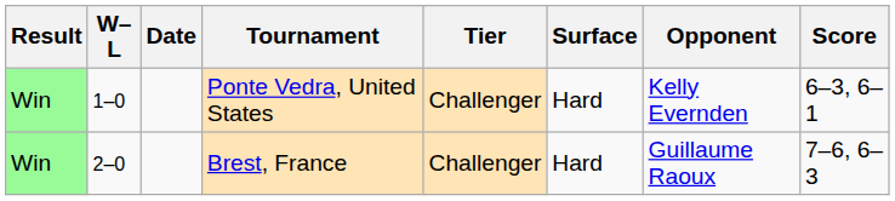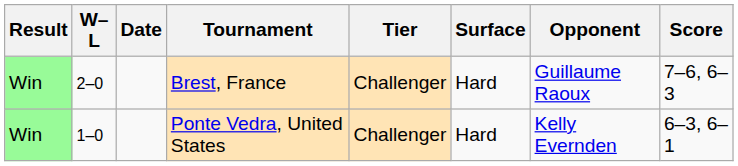 <table class="sortable wikitable">
 <tr>
 <th>Result</th>
 <th class="unsortable">W–L</th>
 <th>Date</th>
 <th>Tournament</th>
 <th>Tier</th>
 <th>Surface</th>
 <th>Opponent</th>
 <th class="unsortable">Score</th>
 </tr>
 <tr>
 <td style="background:#98fb98;">Win</td>
+<td><small>2–0</small></td>
+<td></td>
+<td style="background:moccasin;"><a href='#'>Brest</a>, France</td>
+<td style="background:moccasin;">Challenger</td>
+<td>Hard</td>
+<td> <a href='#'>Guillaume Raoux</a></td>
+<td>7–6, 6–3</td>
+</tr>
+<tr>
+<td style="background:#98fb98;">Win</td>
 <td><small>1–0</small></td>
 <td></td>
 <td style="background:moccasin;"><a href='#'>Ponte Vedra</a>, United States</td>
 <td style="background:moccasin;">Challenger</td>
 <td>Hard</td>
 <td> <a href='#'>Kelly Evernden</a></td>
 <td>6–3, 6–1</td>
 </tr>
-<tr>
-<td style="background:#98fb98;">Win</td>
-<td><small>2–0</small></td>
-<td></td>
-<td style="background:moccasin;"><a href='#'>Brest</a>, France</td>
-<td style="background:moccasin;">Challenger</td>
-<td>Hard</td>
-<td> <a href='#'>Guillaume Raoux</a></td>
-<td>7–6, 6–3</td>
-</tr>
 </table>
